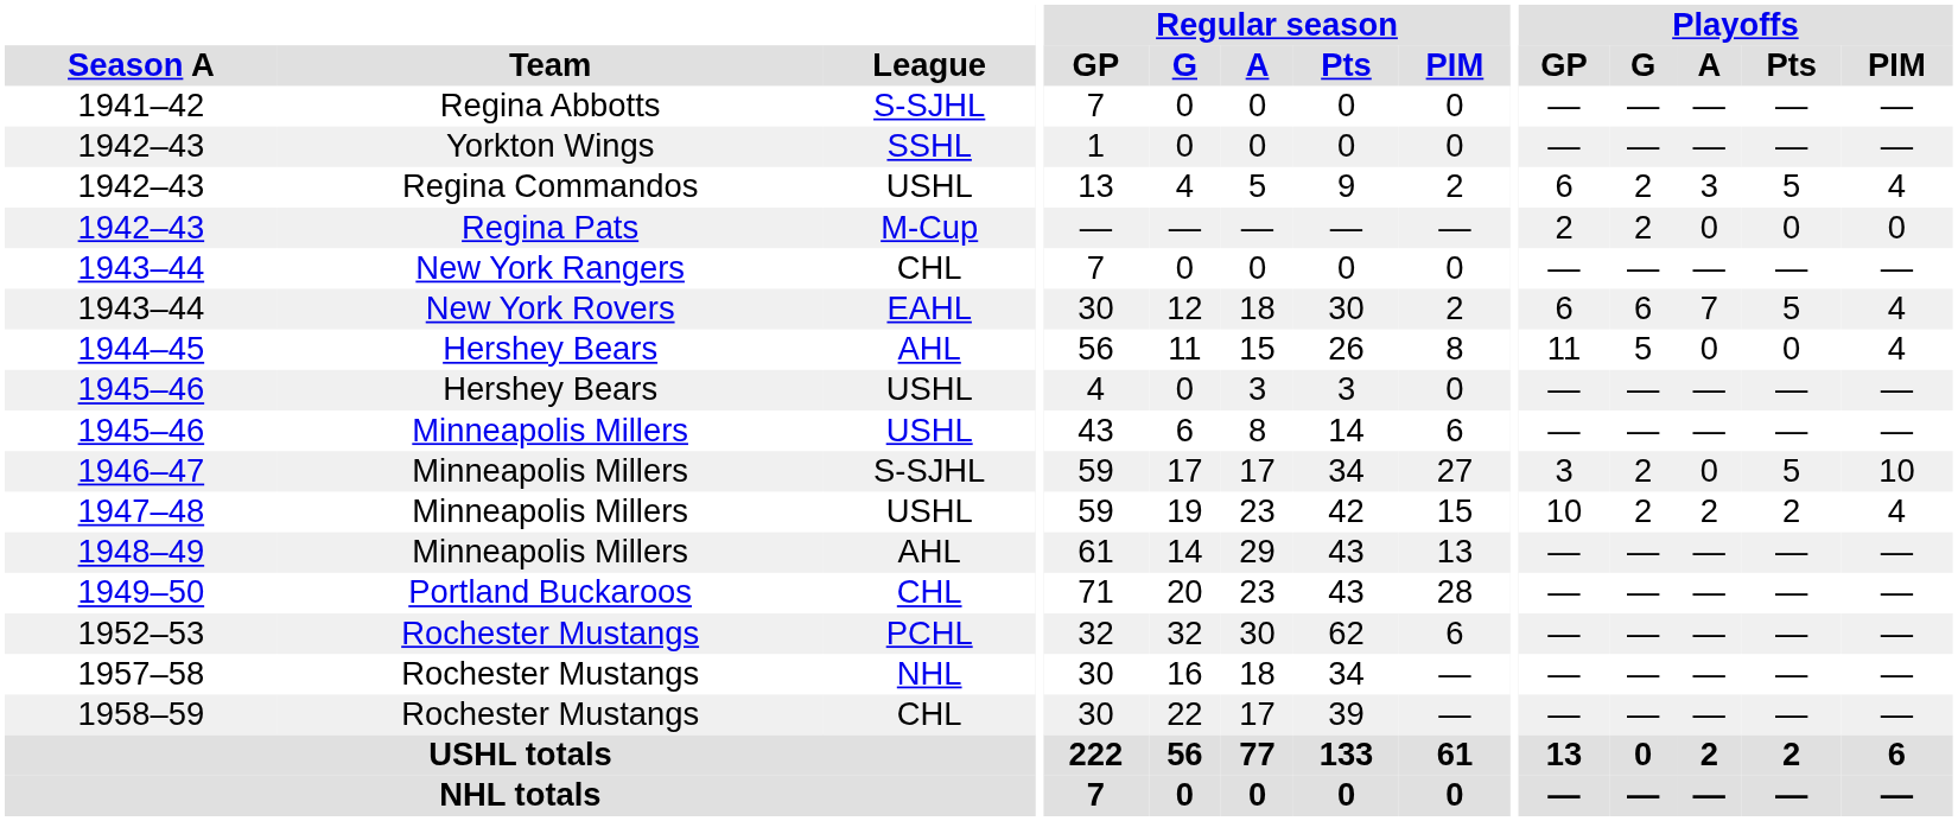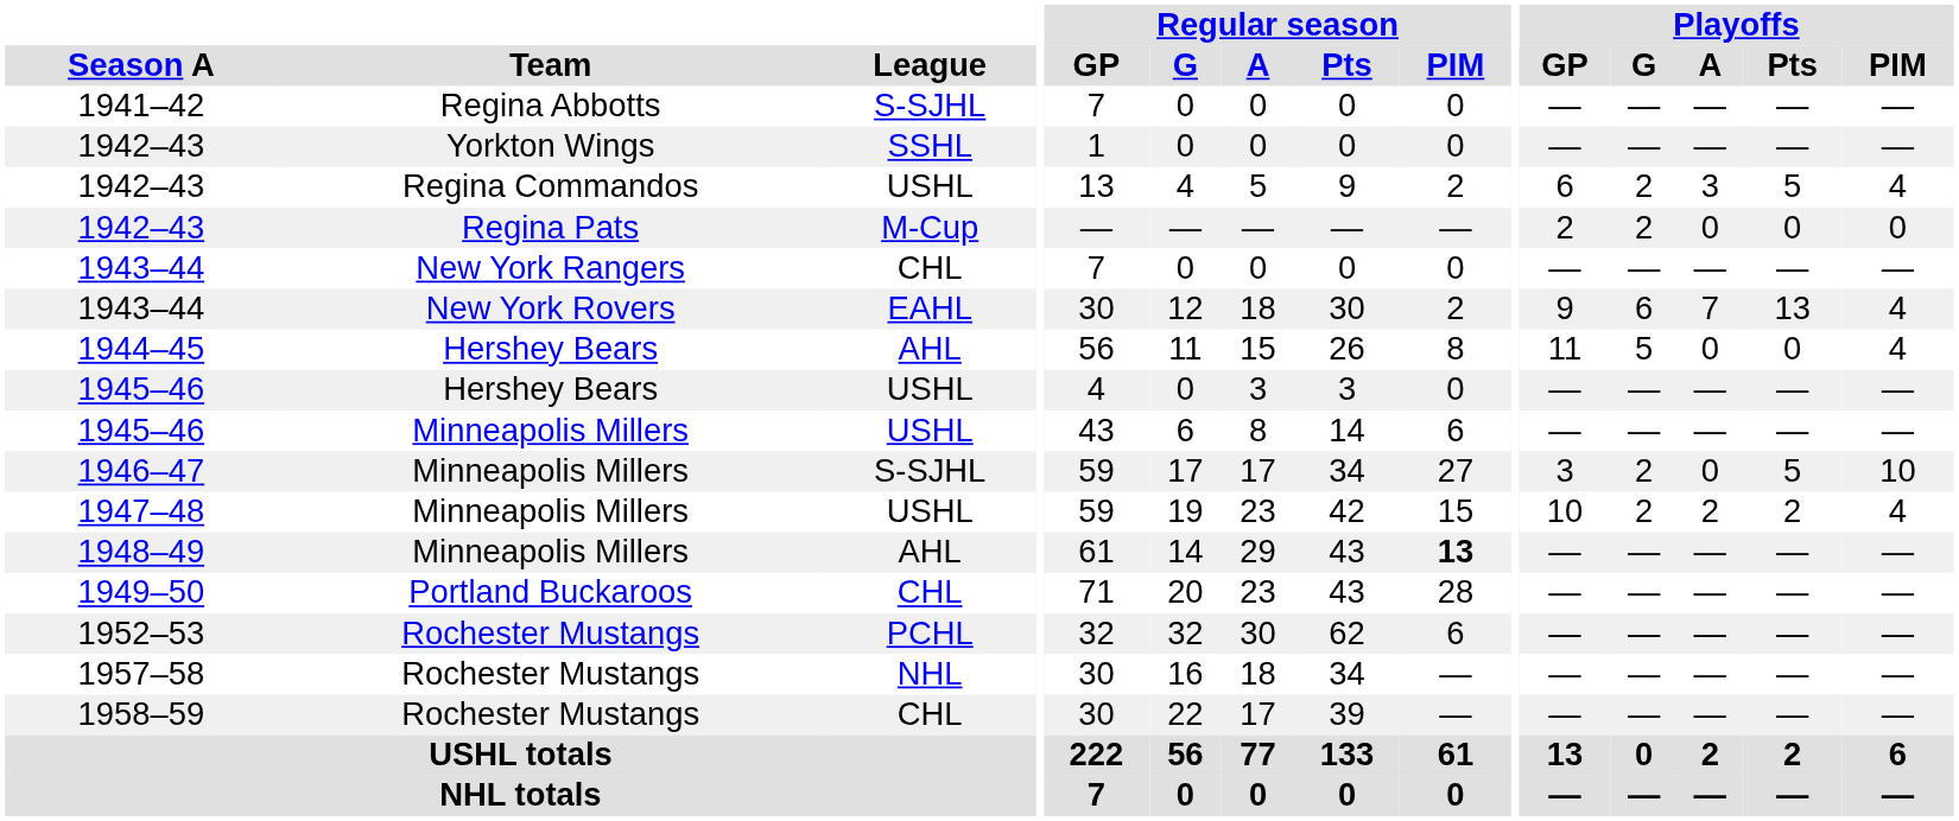 <table border="0" cellpadding="1" cellspacing="0" style="text-align:center; width:60em">
 <tr bgcolor="#e0e0e0">
 <th colspan="3" bgcolor="#ffffff"></th>
 <th rowspan="100" bgcolor="#ffffff"></th>
 <th colspan="5"><a href='#'>Regular season</a></th>
 <th rowspan="100" bgcolor="#ffffff"></th>
 <th colspan="5"><a href='#'>Playoffs</a></th>
 </tr>
 <tr bgcolor="#e0e0e0">
 <th><a href='#'>Season</a> A</th>
 <th>Team</th>
 <th>League</th>
 <th>GP</th>
 <th><a href='#'>G</a></th>
 <th><a href='#'>A</a></th>
 <th><a href='#'>Pts</a></th>
 <th><a href='#'>PIM</a></th>
 <th>GP</th>
 <th>G</th>
 <th>A</th>
 <th>Pts</th>
 <th>PIM</th>
 </tr>
 <tr>
 <td>1941–42</td>
 <td>Regina Abbotts</td>
 <td><a href='#'>S-SJHL</a></td>
 <td>7</td>
 <td>0</td>
 <td>0</td>
 <td>0</td>
 <td>0</td>
 <td>—</td>
 <td>—</td>
 <td>—</td>
 <td>—</td>
 <td>—</td>
 </tr>
 <tr bgcolor="#f0f0f0">
 <td>1942–43</td>
 <td>Yorkton Wings</td>
 <td><a href='#'>SSHL</a></td>
 <td>1</td>
 <td>0</td>
 <td>0</td>
 <td>0</td>
 <td>0</td>
 <td>—</td>
 <td>—</td>
 <td>—</td>
 <td>—</td>
 <td>—</td>
 </tr>
 <tr>
 <td>1942–43</td>
 <td>Regina Commandos</td>
 <td>USHL</td>
 <td>13</td>
 <td>4</td>
 <td>5</td>
 <td>9</td>
 <td>2</td>
 <td>6</td>
 <td>2</td>
 <td>3</td>
 <td>5</td>
 <td>4</td>
 </tr>
 <tr bgcolor="#f0f0f0">
 <td><a href='#'>1942–43</a></td>
 <td><a href='#'>Regina Pats</a></td>
 <td><a href='#'>M-Cup</a></td>
 <td>—</td>
 <td>—</td>
 <td>—</td>
 <td>—</td>
 <td>—</td>
 <td>2</td>
 <td>2</td>
 <td>0</td>
 <td>0</td>
 <td>0</td>
 </tr>
 <tr>
 <td><a href='#'>1943–44</a></td>
 <td><a href='#'>New York Rangers</a></td>
 <td>CHL</td>
 <td>7</td>
 <td>0</td>
 <td>0</td>
 <td>0</td>
 <td>0</td>
 <td>—</td>
 <td>—</td>
 <td>—</td>
 <td>—</td>
 <td>—</td>
 </tr>
 <tr bgcolor="#f0f0f0">
 <td>1943–44</td>
 <td><a href='#'>New York Rovers</a></td>
 <td><a href='#'>EAHL</a></td>
 <td>30</td>
 <td>12</td>
 <td>18</td>
 <td>30</td>
 <td>2</td>
-<td>6</td>
+<td>9</td>
 <td>6</td>
 <td>7</td>
-<td>5</td>
+<td>13</td>
 <td>4</td>
 </tr>
 <tr>
 <td><a href='#'>1944–45</a></td>
 <td><a href='#'>Hershey Bears</a></td>
 <td><a href='#'>AHL</a></td>
 <td>56</td>
 <td>11</td>
 <td>15</td>
 <td>26</td>
 <td>8</td>
 <td>11</td>
 <td>5</td>
 <td>0</td>
 <td>0</td>
 <td>4</td>
 </tr>
 <tr bgcolor="#f0f0f0">
 <td><a href='#'>1945–46</a></td>
 <td>Hershey Bears</td>
 <td>USHL</td>
 <td>4</td>
 <td>0</td>
 <td>3</td>
 <td>3</td>
 <td>0</td>
 <td>—</td>
 <td>—</td>
 <td>—</td>
 <td>—</td>
 <td>—</td>
 </tr>
 <tr>
 <td><a href='#'>1945–46</a></td>
 <td><a href='#'>Minneapolis Millers</a></td>
 <td><a href='#'>USHL</a></td>
 <td>43</td>
 <td>6</td>
 <td>8</td>
 <td>14</td>
 <td>6</td>
 <td>—</td>
 <td>—</td>
 <td>—</td>
 <td>—</td>
 <td>—</td>
 </tr>
 <tr bgcolor="#f0f0f0">
 <td><a href='#'>1946–47</a></td>
 <td>Minneapolis Millers</td>
 <td>S-SJHL</td>
 <td>59</td>
 <td>17</td>
 <td>17</td>
 <td>34</td>
 <td>27</td>
 <td>3</td>
 <td>2</td>
 <td>0</td>
 <td>5</td>
 <td>10</td>
 </tr>
 <tr>
 <td><a href='#'>1947–48</a></td>
 <td>Minneapolis Millers</td>
 <td>USHL</td>
 <td>59</td>
 <td>19</td>
 <td>23</td>
 <td>42</td>
 <td>15</td>
 <td>10</td>
 <td>2</td>
 <td>2</td>
 <td>2</td>
 <td>4</td>
 </tr>
 <tr bgcolor="#f0f0f0">
 <td><a href='#'>1948–49</a></td>
 <td>Minneapolis Millers</td>
 <td>AHL</td>
 <td>61</td>
 <td>14</td>
 <td>29</td>
 <td>43</td>
-<td>13</td>
+<td><strong>13</strong></td>
 <td>—</td>
 <td>—</td>
 <td>—</td>
 <td>—</td>
 <td>—</td>
 </tr>
 <tr>
 <td><a href='#'>1949–50</a></td>
 <td><a href='#'>Portland Buckaroos</a></td>
 <td><a href='#'>CHL</a></td>
 <td>71</td>
 <td>20</td>
 <td>23</td>
 <td>43</td>
 <td>28</td>
 <td>—</td>
 <td>—</td>
 <td>—</td>
 <td>—</td>
 <td>—</td>
 </tr>
 <tr bgcolor="#f0f0f0">
 <td>1952–53</td>
 <td><a href='#'>Rochester Mustangs</a></td>
 <td><a href='#'>PCHL</a></td>
 <td>32</td>
 <td>32</td>
 <td>30</td>
 <td>62</td>
 <td>6</td>
 <td>—</td>
 <td>—</td>
 <td>—</td>
 <td>—</td>
 <td>—</td>
 </tr>
 <tr>
 <td>1957–58</td>
 <td>Rochester Mustangs</td>
 <td><a href='#'>NHL</a></td>
 <td>30</td>
 <td>16</td>
 <td>18</td>
 <td>34</td>
 <td>—</td>
 <td>—</td>
 <td>—</td>
 <td>—</td>
 <td>—</td>
 <td>—</td>
 </tr>
 <tr bgcolor="#f0f0f0">
 <td>1958–59</td>
 <td>Rochester Mustangs</td>
 <td>CHL</td>
 <td>30</td>
 <td>22</td>
 <td>17</td>
 <td>39</td>
 <td>—</td>
 <td>—</td>
 <td>—</td>
 <td>—</td>
 <td>—</td>
 <td>—</td>
 </tr>
 <tr bgcolor="#e0e0e0">
 <th colspan="3">USHL totals</th>
 <th>222</th>
 <th>56</th>
 <th>77</th>
 <th>133</th>
 <th>61</th>
 <th>13</th>
 <th>0</th>
 <th>2</th>
 <th>2</th>
 <th>6</th>
 </tr>
 <tr bgcolor="#e0e0e0">
 <th colspan="3">NHL totals</th>
 <th>7</th>
 <th>0</th>
 <th>0</th>
 <th>0</th>
 <th>0</th>
 <th>—</th>
 <th>—</th>
 <th>—</th>
 <th>—</th>
 <th>—</th>
 </tr>
 </table>
